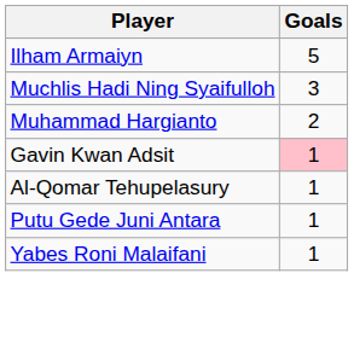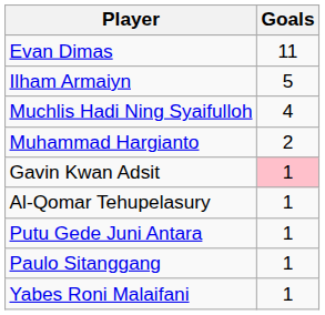 <table class="wikitable sortable" style="text-align: left;">
 <tr>
 <th>Player</th>
 <th>Goals</th>
+</tr>
+<tr>
+<td><a href='#'>Evan Dimas</a></td>
+<td style="text-align: center;">11</td>
 </tr>
 <tr>
 <td><a href='#'>Ilham Armaiyn</a></td>
 <td style="text-align: center;">5</td>
 </tr>
 <tr>
 <td><a href='#'>Muchlis Hadi Ning Syaifulloh</a></td>
-<td style="text-align: center;">3</td>
+<td style="text-align: center;">4</td>
 </tr>
 <tr>
 <td><a href='#'>Muhammad Hargianto</a></td>
 <td style="text-align: center;">2</td>
 </tr>
 <tr>
 <td>Gavin Kwan Adsit</td>
 <td style="background: pink; text-align: center;">1</td>
 </tr>
 <tr>
 <td>Al-Qomar Tehupelasury</td>
 <td style="text-align: center;">1</td>
 </tr>
 <tr>
 <td><a href='#'>Putu Gede Juni Antara</a></td>
 <td style="text-align: center;">1</td>
 </tr>
 <tr>
+<td><a href='#'>Paulo Sitanggang</a></td>
+<td style="text-align: center;">1</td>
+</tr>
+<tr>
 <td><a href='#'>Yabes Roni Malaifani</a></td>
 <td style="text-align: center;">1</td>
 </tr>
 </table>
